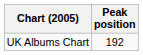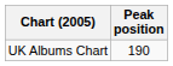 <table class="wikitable sortable">
 <tr>
 <th>Chart (2005)</th>
 <th>Peak<br>position</th>
 </tr>
 <tr>
 <td align="left">UK Albums Chart</td>
-<td style="text-align:center;">192</td>
+<td style="text-align:center;">190</td>
 </tr>
 </table>
